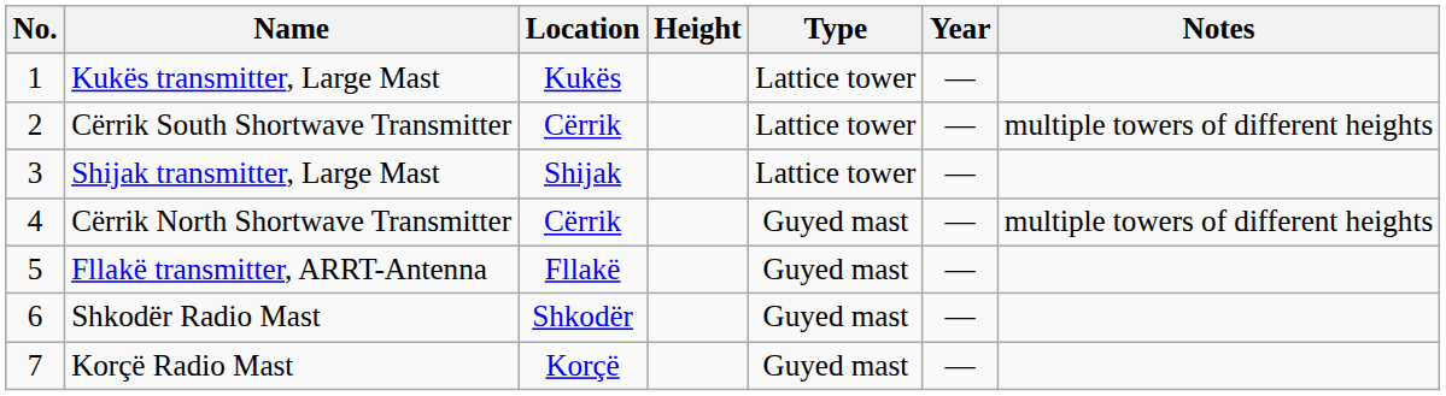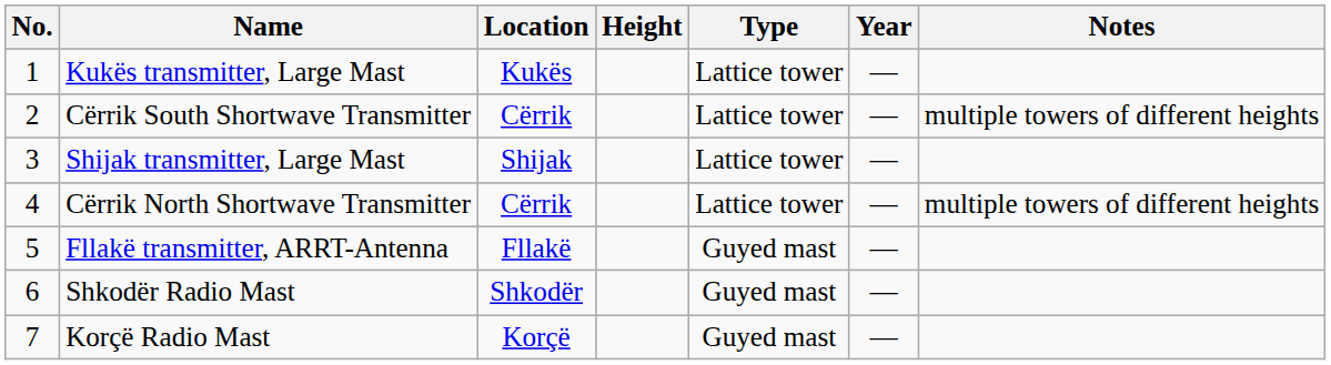 <table class="wikitable sortable">
 <tr>
 <th>No.</th>
 <th>Name</th>
 <th>Location</th>
 <th>Height</th>
 <th>Type</th>
 <th>Year</th>
 <th>Notes</th>
 </tr>
 <tr>
 <td align="center">1</td>
 <td><a href='#'>Kukës transmitter</a>, Large Mast</td>
 <td align="center"><a href='#'>Kukës</a><br><em><small></small></em></td>
 <td align="center"></td>
 <td align="center">Lattice tower</td>
 <td align="center">—</td>
 <td></td>
 </tr>
 <tr>
 <td align="center">2</td>
 <td>Cërrik South Shortwave Transmitter</td>
 <td align="center"><a href='#'>Cërrik</a><br><em><small></small></em></td>
 <td align="center"></td>
 <td align="center">Lattice tower</td>
 <td align="center">—</td>
 <td align="center">multiple towers of different heights</td>
 </tr>
 <tr>
 <td align="center">3</td>
 <td><a href='#'>Shijak transmitter</a>, Large Mast</td>
 <td align="center"><a href='#'>Shijak</a><br><em><small></small></em></td>
 <td align="center"></td>
 <td align="center">Lattice tower</td>
 <td align="center">—</td>
 <td></td>
 </tr>
 <tr>
 <td align="center">4</td>
 <td>Cërrik North Shortwave Transmitter</td>
 <td align="center"><a href='#'>Cërrik</a><br><em><small></small></em></td>
 <td align="center"></td>
-<td align="center">Guyed mast</td>
+<td align="center">Lattice tower</td>
 <td align="center">—</td>
 <td align="center">multiple towers of different heights</td>
 </tr>
 <tr>
 <td align="center">5</td>
 <td><a href='#'>Fllakë transmitter</a>, ARRT-Antenna</td>
 <td align="center"><a href='#'>Fllakë</a><br><em><small></small></em></td>
 <td align="center"></td>
 <td align="center">Guyed mast</td>
 <td align="center">—</td>
 <td></td>
 </tr>
 <tr>
 <td align="center">6</td>
 <td>Shkodër Radio Mast</td>
 <td align="center"><a href='#'>Shkodër</a><br><em><small></small></em></td>
 <td align="center"></td>
 <td align="center">Guyed mast</td>
 <td align="center">—</td>
 <td></td>
 </tr>
 <tr>
 <td align="center">7</td>
 <td>Korçë Radio Mast</td>
 <td align="center"><a href='#'>Korçë</a><br><em><small></small></em></td>
 <td align="center"></td>
 <td align="center">Guyed mast</td>
 <td align="center">—</td>
 <td></td>
 </tr>
 </table>
